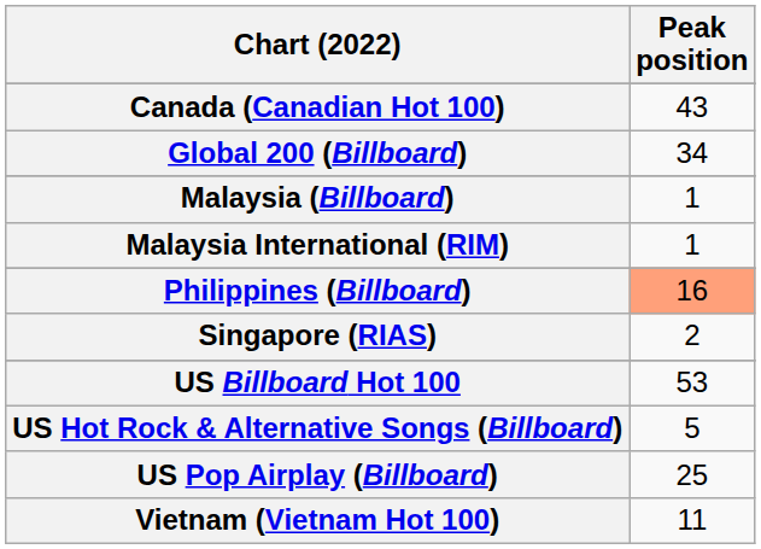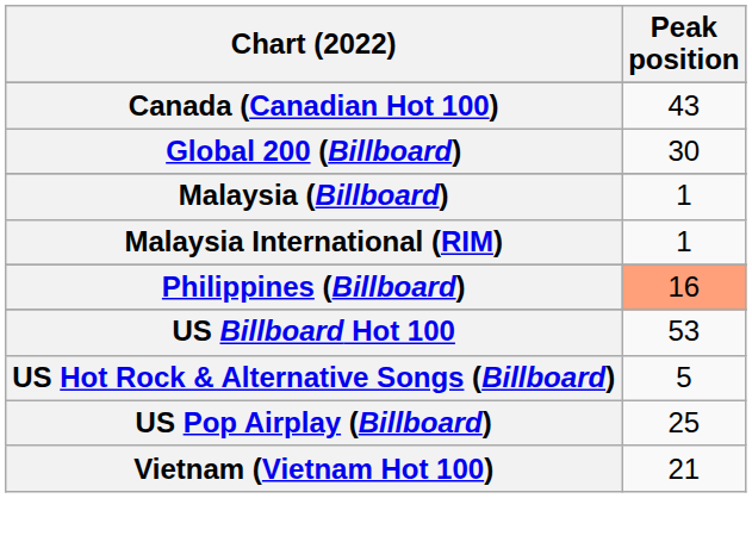 <table class="wikitable sortable plainrowheaders" style="text-align:center">
 <tr>
 <th scope="col">Chart (2022)</th>
 <th scope="col">Peak<br>position</th>
 </tr>
 <tr>
 </tr>
 <tr>
 <th scope="row">Canada (<a href='#'>Canadian Hot 100</a>)</th>
 <td>43</td>
 </tr>
 <tr>
 <th scope="row"><a href='#'>Global 200</a> (<em><a href='#'>Billboard</a></em>)</th>
-<td>34</td>
+<td>30</td>
 </tr>
 <tr>
 </tr>
 <tr>
 <th scope="row">Malaysia (<em><a href='#'>Billboard</a></em>)</th>
 <td>1</td>
 </tr>
 <tr>
 <th scope="row">Malaysia International (<a href='#'>RIM</a>)</th>
 <td>1</td>
 </tr>
 <tr>
 </tr>
 <tr>
 <th scope="row"><a href='#'>Philippines</a> (<em><a href='#'>Billboard</a></em>)</th>
 <td style="background: lightsalmon;">16</td>
-</tr>
-<tr>
-<th scope="row">Singapore (<a href='#'>RIAS</a>)</th>
-<td>2</td>
 </tr>
 <tr>
 </tr>
 <tr>
 </tr>
 <tr>
 <th scope="row">US <a href='#'><em>Billboard</em> Hot 100</a></th>
 <td>53</td>
 </tr>
 <tr>
 <th scope="row">US <a href='#'>Hot Rock & Alternative Songs</a> (<em><a href='#'>Billboard</a></em>)</th>
 <td>5</td>
 </tr>
 <tr>
 <th scope="row">US <a href='#'>Pop Airplay</a> (<em><a href='#'>Billboard</a></em>)</th>
 <td>25</td>
 </tr>
 <tr>
 <th scope="row">Vietnam (<a href='#'>Vietnam Hot 100</a>)</th>
-<td>11</td>
+<td>21</td>
 </tr>
 </table>
